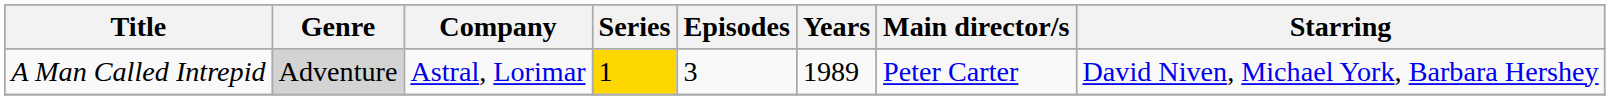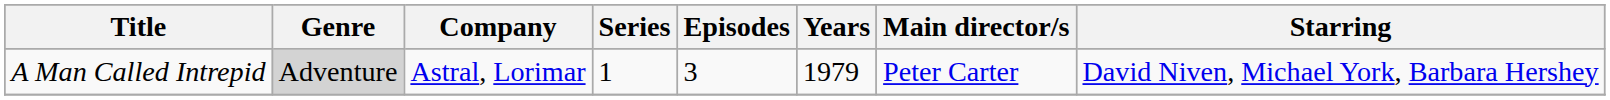 <table class="wikitable unsortable">
 <tr>
 <th>Title</th>
 <th>Genre</th>
 <th>Company</th>
 <th>Series</th>
 <th>Episodes</th>
 <th>Years</th>
 <th>Main director/s</th>
 <th>Starring</th>
 </tr>
 <tr>
 <td><em>A Man Called Intrepid</em></td>
 <td style="background: lightgrey;">Adventure</td>
 <td><a href='#'>Astral</a>, <a href='#'>Lorimar</a></td>
-<td style="background: gold;">1</td>
+<td>1</td>
 <td>3</td>
-<td>1989</td>
+<td>1979</td>
 <td><a href='#'>Peter Carter</a></td>
 <td><a href='#'>David Niven</a>, <a href='#'>Michael York</a>, <a href='#'>Barbara Hershey</a></td>
 </tr>
 <tr>
 </tr>
 </table>
